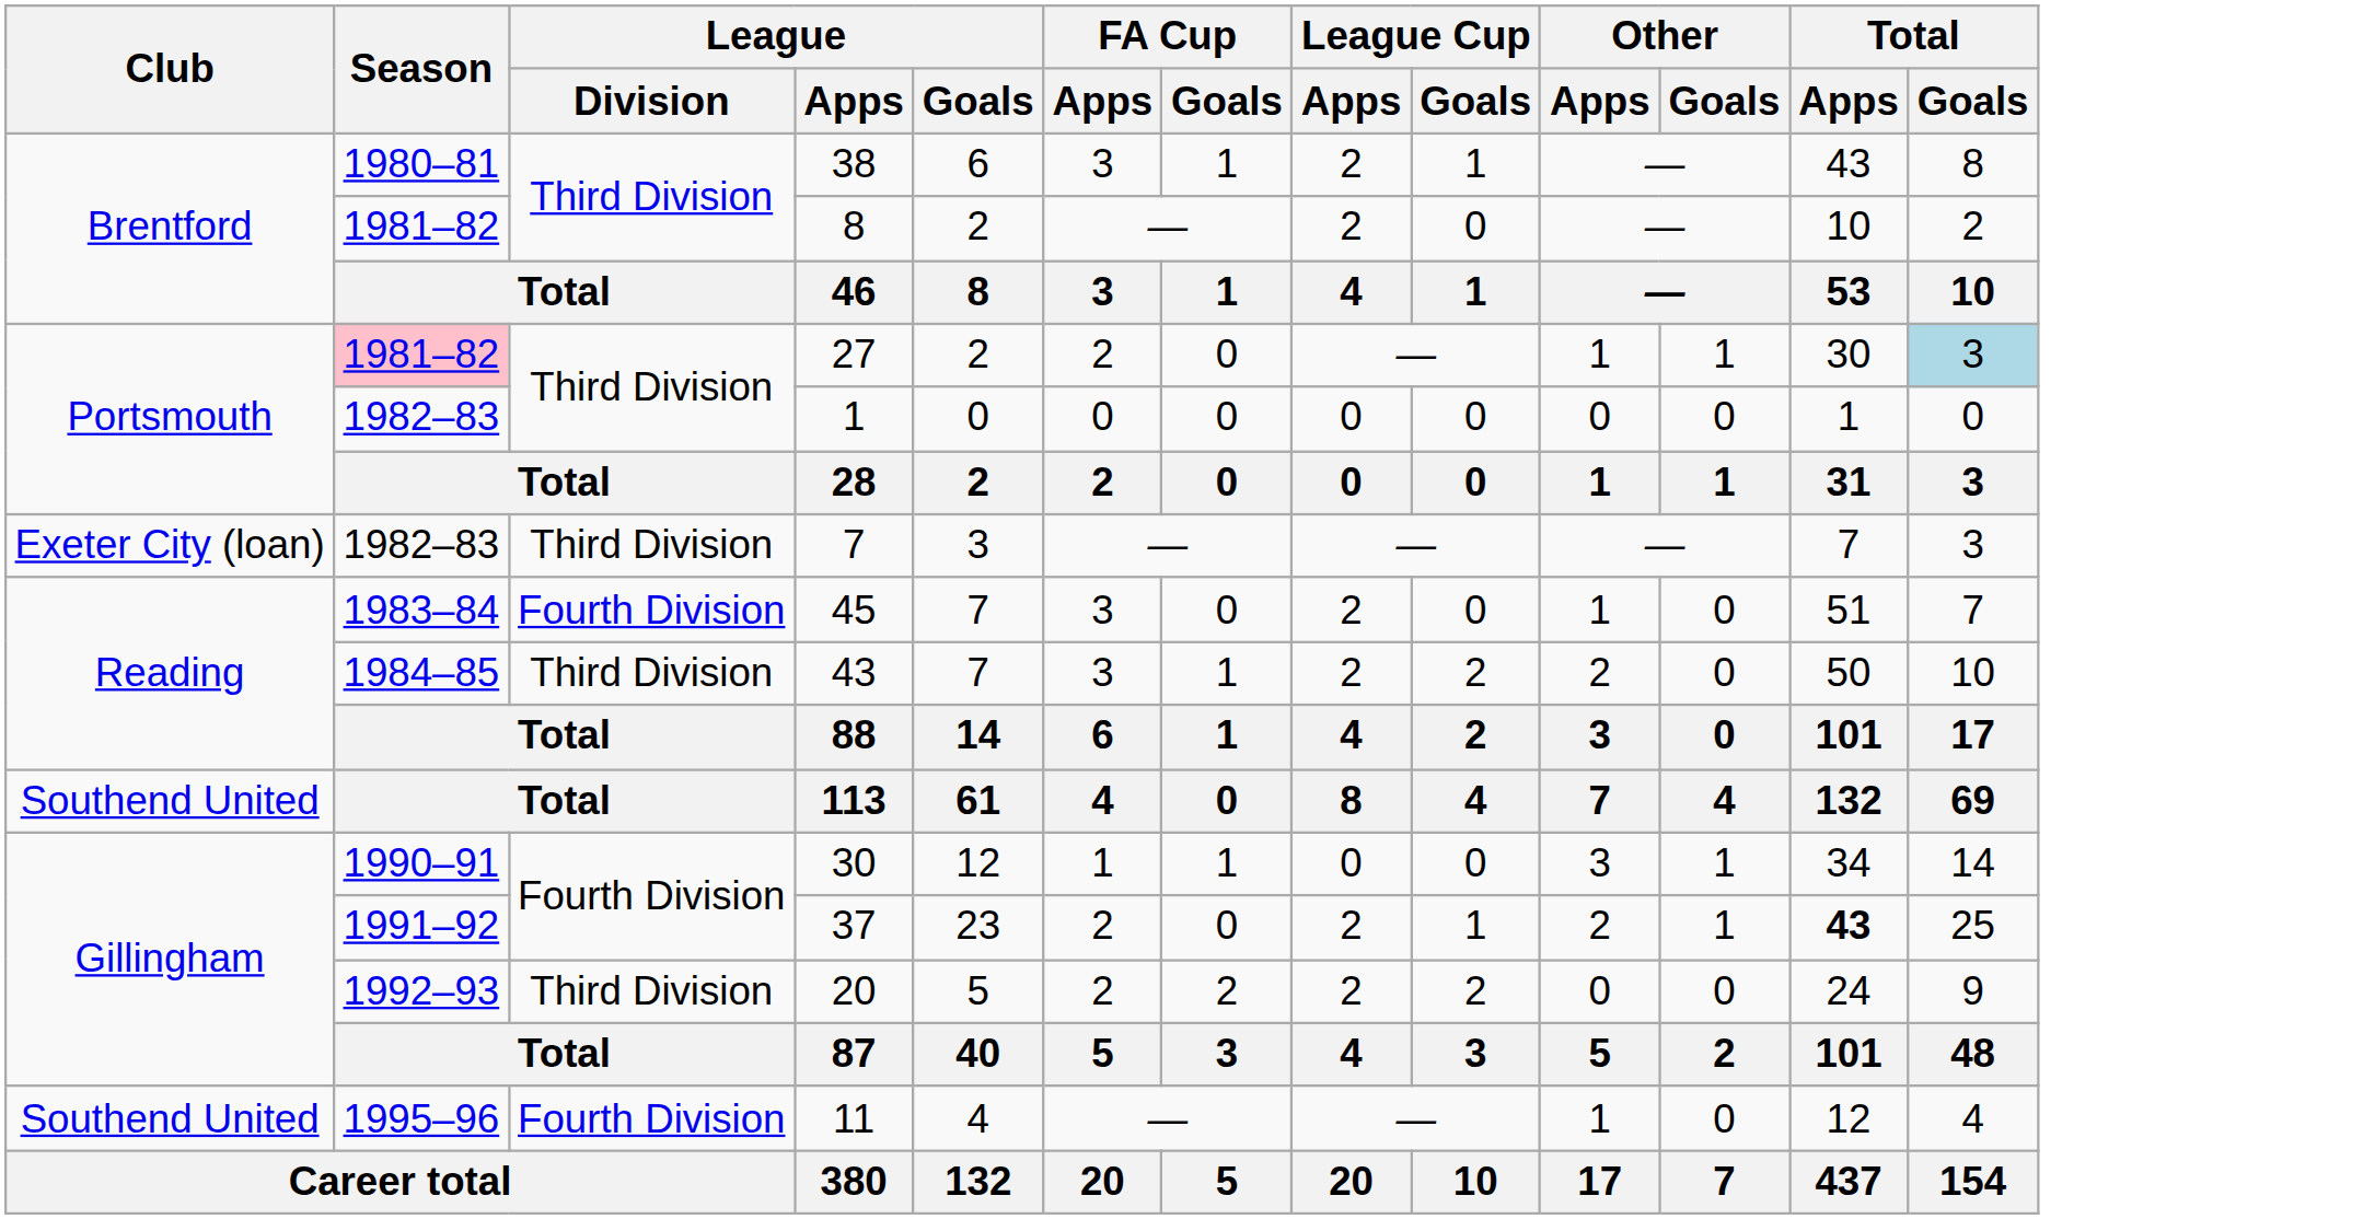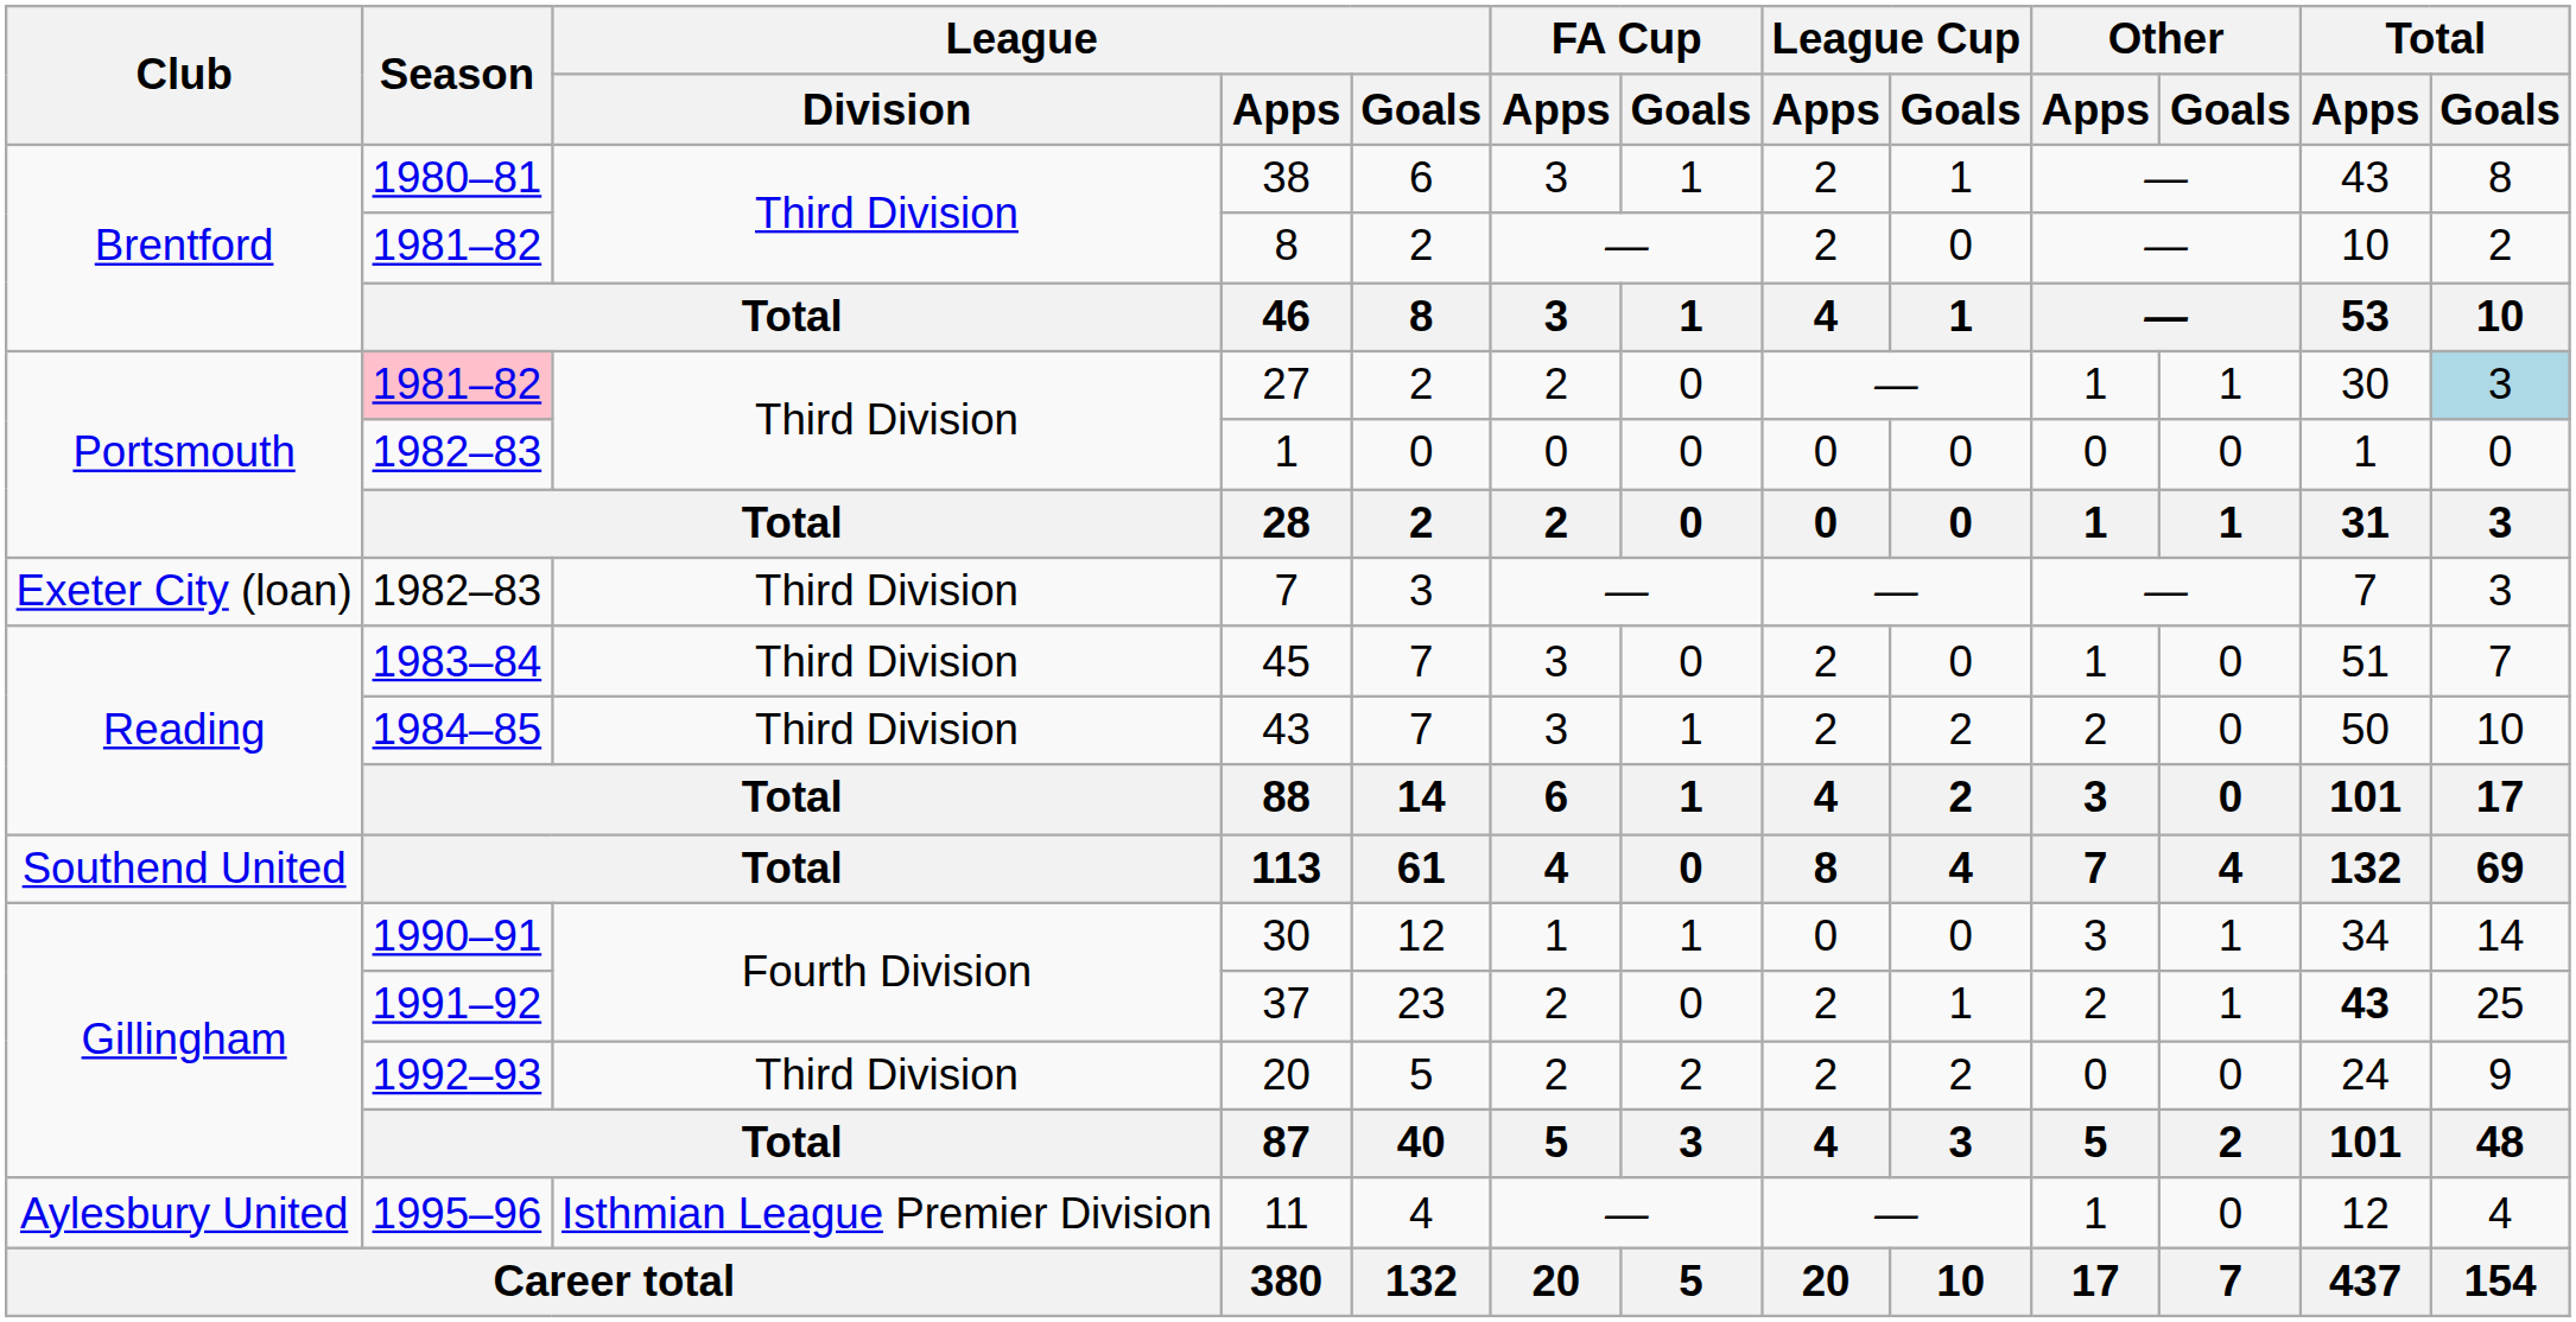 <table class="wikitable" style="text-align: center;">
 <tr>
 <th rowspan="2">Club</th>
 <th rowspan="2">Season</th>
 <th colspan="3">League</th>
 <th colspan="2">FA Cup</th>
 <th colspan="2">League Cup</th>
 <th colspan="2">Other</th>
 <th colspan="2">Total</th>
 </tr>
 <tr>
 <th>Division</th>
 <th>Apps</th>
 <th>Goals</th>
 <th>Apps</th>
 <th>Goals</th>
 <th>Apps</th>
 <th>Goals</th>
 <th>Apps</th>
 <th>Goals</th>
 <th>Apps</th>
 <th>Goals</th>
 </tr>
 <tr>
 <td rowspan="3"><a href='#'>Brentford</a></td>
 <td><a href='#'>1980–81</a></td>
 <td rowspan="2"><a href='#'>Third Division</a></td>
 <td>38</td>
 <td>6</td>
 <td>3</td>
 <td>1</td>
 <td>2</td>
 <td>1</td>
 <td colspan="2"><em>—</em></td>
 <td>43</td>
 <td>8</td>
 </tr>
 <tr>
 <td><a href='#'>1981–82</a></td>
 <td>8</td>
 <td>2</td>
 <td colspan="2"><em>—</em></td>
 <td>2</td>
 <td>0</td>
 <td colspan="2"><em>—</em></td>
 <td>10</td>
 <td>2</td>
 </tr>
 <tr>
 <th colspan="2">Total</th>
 <th>46</th>
 <th>8</th>
 <th>3</th>
 <th>1</th>
 <th>4</th>
 <th>1</th>
 <th colspan="2"><em>—</em></th>
 <th>53</th>
 <th>10</th>
 </tr>
 <tr>
 <td rowspan="3"><a href='#'>Portsmouth</a></td>
 <td style="background: pink;"><a href='#'>1981–82</a></td>
 <td rowspan="2">Third Division</td>
 <td>27</td>
 <td>2</td>
 <td>2</td>
 <td>0</td>
 <td colspan="2"><em>—</em></td>
 <td>1</td>
 <td>1</td>
 <td>30</td>
 <td style="background: lightblue;">3</td>
 </tr>
 <tr>
 <td><a href='#'>1982–83</a></td>
 <td>1</td>
 <td>0</td>
 <td>0</td>
 <td>0</td>
 <td>0</td>
 <td>0</td>
 <td>0</td>
 <td>0</td>
 <td>1</td>
 <td>0</td>
 </tr>
 <tr>
 <th colspan="2">Total</th>
 <th>28</th>
 <th>2</th>
 <th>2</th>
 <th>0</th>
 <th>0</th>
 <th>0</th>
 <th>1</th>
 <th>1</th>
 <th>31</th>
 <th>3</th>
 </tr>
 <tr>
 <td><a href='#'>Exeter City</a> (loan)</td>
 <td>1982–83</td>
 <td>Third Division</td>
 <td>7</td>
 <td>3</td>
 <td colspan="2"><em>—</em></td>
 <td colspan="2"><em>—</em></td>
 <td colspan="2"><em>—</em></td>
 <td>7</td>
 <td>3</td>
 </tr>
 <tr>
 <td rowspan="3"><a href='#'>Reading</a></td>
 <td><a href='#'>1983–84</a></td>
-<td><a href='#'>Fourth Division</a></td>
+<td>Third Division</td>
 <td>45</td>
 <td>7</td>
 <td>3</td>
 <td>0</td>
 <td>2</td>
 <td>0</td>
 <td>1</td>
 <td>0</td>
 <td>51</td>
 <td>7</td>
 </tr>
 <tr>
 <td><a href='#'>1984–85</a></td>
 <td>Third Division</td>
 <td>43</td>
 <td>7</td>
 <td>3</td>
 <td>1</td>
 <td>2</td>
 <td>2</td>
 <td>2</td>
 <td>0</td>
 <td>50</td>
 <td>10</td>
 </tr>
 <tr>
 <th colspan="2">Total</th>
 <th>88</th>
 <th>14</th>
 <th>6</th>
 <th>1</th>
 <th>4</th>
 <th>2</th>
 <th>3</th>
 <th>0</th>
 <th>101</th>
 <th>17</th>
 </tr>
 <tr>
 <td><a href='#'>Southend United</a></td>
 <th colspan="2">Total</th>
 <th>113</th>
 <th>61</th>
 <th>4</th>
 <th>0</th>
 <th>8</th>
 <th>4</th>
 <th>7</th>
 <th>4</th>
 <th>132</th>
 <th>69</th>
 </tr>
 <tr>
 <td rowspan="4"><a href='#'>Gillingham</a></td>
 <td><a href='#'>1990–91</a></td>
 <td rowspan="2">Fourth Division</td>
 <td>30</td>
 <td>12</td>
 <td>1</td>
 <td>1</td>
 <td>0</td>
 <td>0</td>
 <td>3</td>
 <td>1</td>
 <td>34</td>
 <td>14</td>
 </tr>
 <tr>
 <td><a href='#'>1991–92</a></td>
 <td>37</td>
 <td>23</td>
 <td>2</td>
 <td>0</td>
 <td>2</td>
 <td>1</td>
 <td>2</td>
 <td>1</td>
 <td><strong>43</strong></td>
 <td>25</td>
 </tr>
 <tr>
 <td><a href='#'>1992–93</a></td>
 <td>Third Division</td>
 <td>20</td>
 <td>5</td>
 <td>2</td>
 <td>2</td>
 <td>2</td>
 <td>2</td>
 <td>0</td>
 <td>0</td>
 <td>24</td>
 <td>9</td>
 </tr>
 <tr>
 <th colspan="2">Total</th>
 <th>87</th>
 <th>40</th>
 <th>5</th>
 <th>3</th>
 <th>4</th>
 <th>3</th>
 <th>5</th>
 <th>2</th>
 <th>101</th>
 <th>48</th>
 </tr>
 <tr>
-<td><a href='#'>Southend United</a></td>
+<td><a href='#'>Aylesbury United</a></td>
 <td><a href='#'>1995–96</a></td>
-<td><a href='#'>Fourth Division</a></td>
+<td><a href='#'>Isthmian League</a> Premier Division</td>
 <td>11</td>
 <td>4</td>
 <td colspan="2"><em>—</em></td>
 <td colspan="2"><em>—</em></td>
 <td>1</td>
 <td>0</td>
 <td>12</td>
 <td>4</td>
 </tr>
 <tr>
 <th colspan="3">Career total</th>
 <th>380</th>
 <th>132</th>
 <th>20</th>
 <th>5</th>
 <th>20</th>
 <th>10</th>
 <th>17</th>
 <th>7</th>
 <th>437</th>
 <th>154</th>
 </tr>
 </table>
